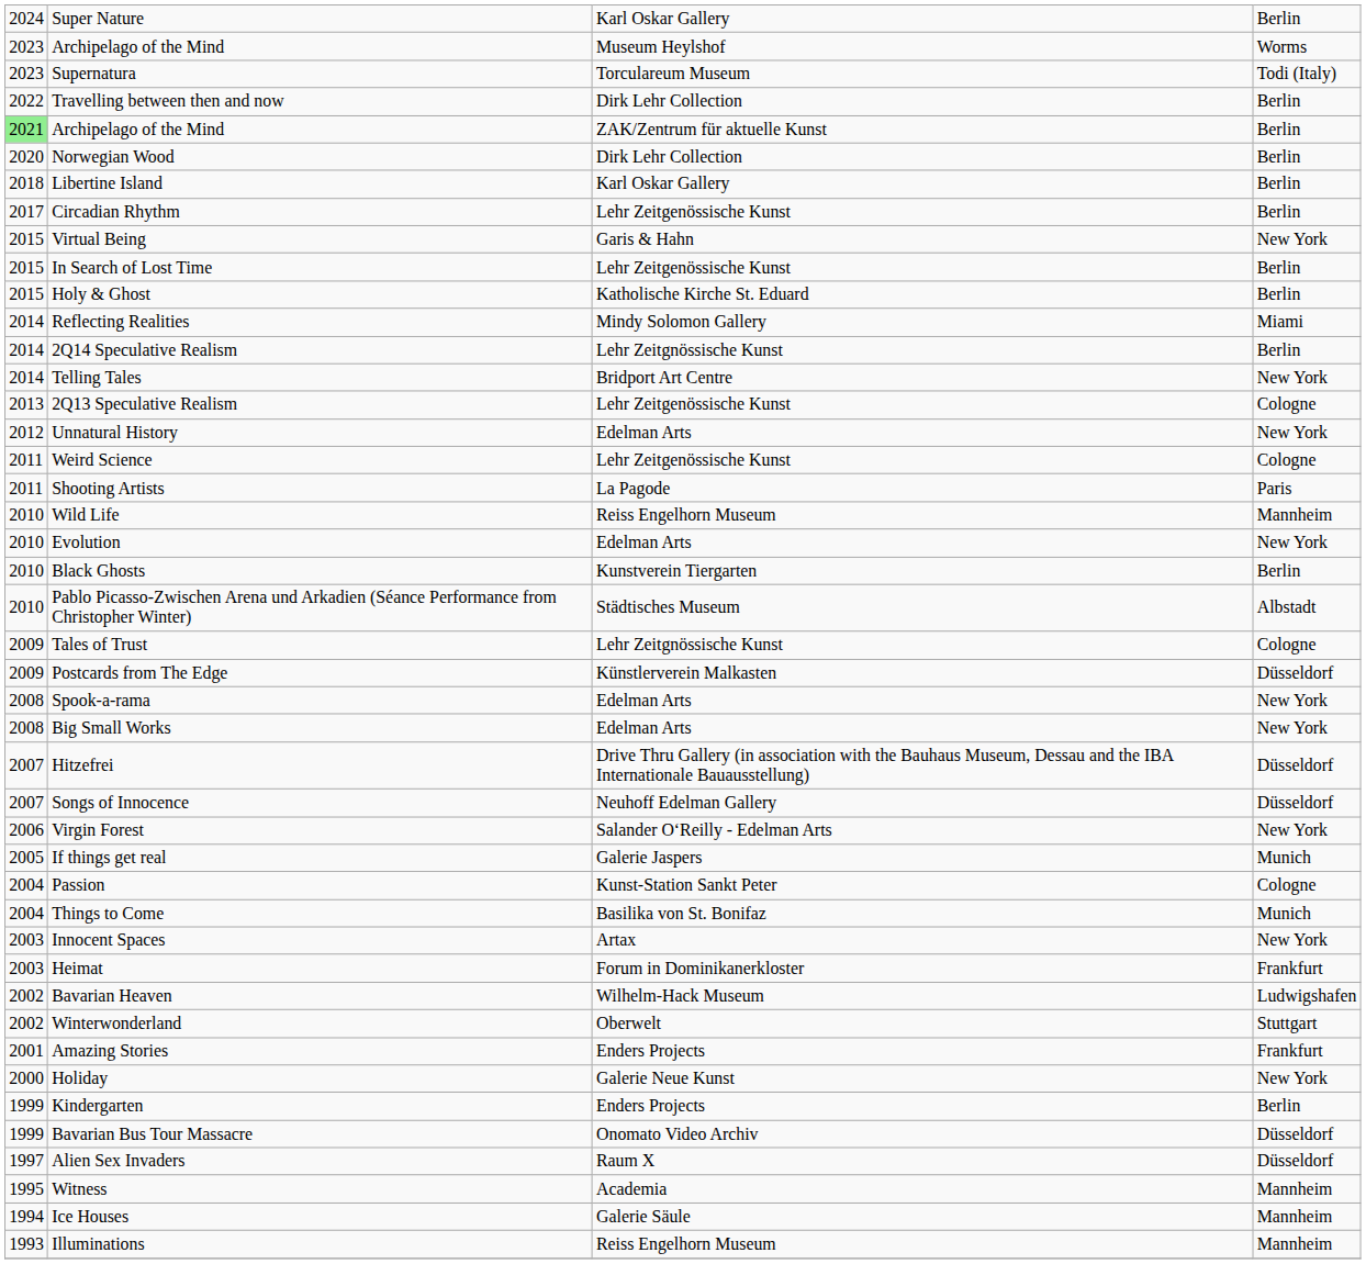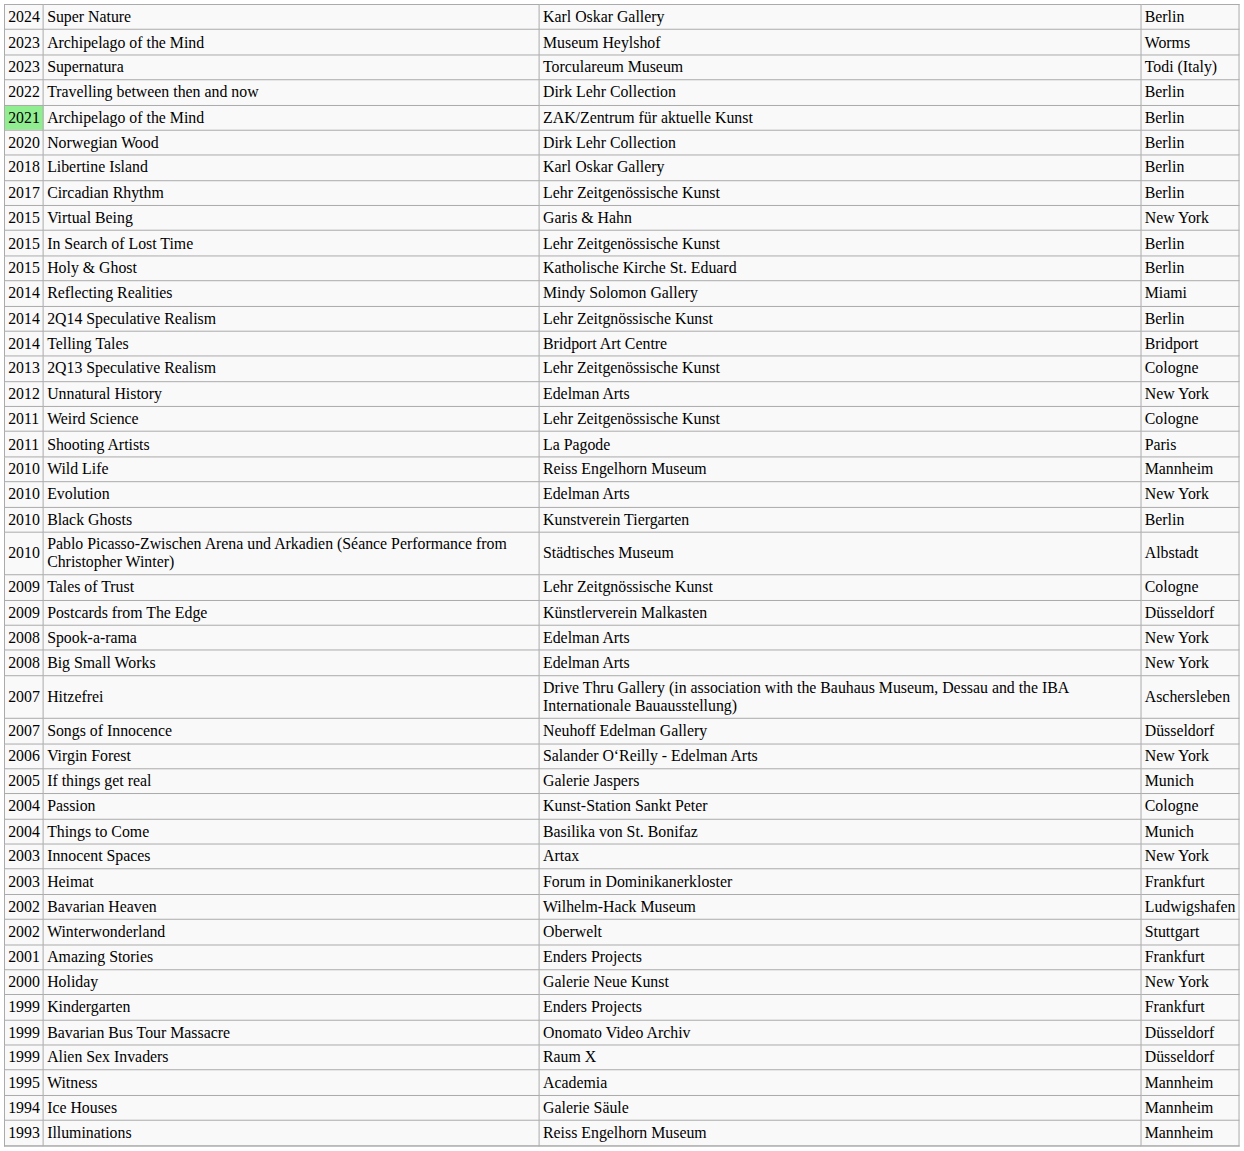 <table class="wikitable sortable">
 <tr>
 <td>2024</td>
 <td>Super Nature</td>
 <td>Karl Oskar Gallery</td>
 <td>Berlin</td>
 </tr>
 <tr>
 <td>2023</td>
 <td>Archipelago of the Mind</td>
 <td>Museum Heylshof</td>
 <td>Worms</td>
 </tr>
 <tr>
 <td>2023</td>
 <td>Supernatura</td>
 <td>Torculareum Museum</td>
 <td>Todi (Italy)</td>
 </tr>
 <tr>
 <td>2022</td>
 <td>Travelling between then and now</td>
 <td>Dirk Lehr Collection</td>
 <td>Berlin</td>
 </tr>
 <tr>
 <td style="background: lightgreen;">2021</td>
 <td>Archipelago of the Mind</td>
 <td>ZAK/Zentrum für aktuelle Kunst</td>
 <td>Berlin</td>
 </tr>
 <tr>
 <td>2020</td>
 <td>Norwegian Wood</td>
 <td>Dirk Lehr Collection</td>
 <td>Berlin</td>
 </tr>
 <tr>
 <td>2018</td>
 <td>Libertine Island</td>
 <td>Karl Oskar Gallery</td>
 <td>Berlin</td>
 </tr>
 <tr>
 <td>2017</td>
 <td>Circadian Rhythm</td>
 <td>Lehr Zeitgenössische Kunst</td>
 <td>Berlin</td>
 </tr>
 <tr>
 <td>2015</td>
 <td>Virtual Being</td>
 <td>Garis & Hahn</td>
 <td>New York</td>
 </tr>
 <tr>
 <td>2015</td>
 <td>In Search of Lost Time</td>
 <td>Lehr Zeitgenössische Kunst</td>
 <td>Berlin</td>
 </tr>
 <tr>
 <td>2015</td>
 <td>Holy & Ghost</td>
 <td>Katholische Kirche St. Eduard</td>
 <td>Berlin</td>
 </tr>
 <tr>
 <td>2014</td>
 <td>Reflecting Realities</td>
 <td>Mindy Solomon Gallery</td>
 <td>Miami</td>
 </tr>
 <tr>
 <td>2014</td>
 <td>2Q14 Speculative Realism</td>
 <td>Lehr Zeitgnössische Kunst</td>
 <td>Berlin</td>
 </tr>
 <tr>
 <td>2014</td>
 <td>Telling Tales</td>
 <td>Bridport Art Centre</td>
-<td>New York</td>
+<td>Bridport</td>
 </tr>
 <tr>
 <td>2013</td>
 <td>2Q13 Speculative Realism</td>
 <td>Lehr Zeitgenössische Kunst</td>
 <td>Cologne</td>
 </tr>
 <tr>
 <td>2012</td>
 <td>Unnatural History</td>
 <td>Edelman Arts</td>
 <td>New York</td>
 </tr>
 <tr>
 <td>2011</td>
 <td>Weird Science</td>
 <td>Lehr Zeitgenössische Kunst</td>
 <td>Cologne</td>
 </tr>
 <tr>
 <td>2011</td>
 <td>Shooting Artists</td>
 <td>La Pagode</td>
 <td>Paris</td>
 </tr>
 <tr>
 <td>2010</td>
 <td>Wild Life</td>
 <td>Reiss Engelhorn Museum</td>
 <td>Mannheim</td>
 </tr>
 <tr>
 <td>2010</td>
 <td>Evolution</td>
 <td>Edelman Arts</td>
 <td>New York</td>
 </tr>
 <tr>
 <td>2010</td>
 <td>Black Ghosts</td>
 <td>Kunstverein Tiergarten</td>
 <td>Berlin</td>
 </tr>
 <tr>
 <td>2010</td>
 <td>Pablo Picasso-Zwischen Arena und Arkadien (Séance Performance from Christopher Winter)</td>
 <td>Städtisches Museum</td>
 <td>Albstadt</td>
 </tr>
 <tr>
 <td>2009</td>
 <td>Tales of Trust</td>
 <td>Lehr Zeitgnössische Kunst</td>
 <td>Cologne</td>
 </tr>
 <tr>
 <td>2009</td>
 <td>Postcards from The Edge</td>
 <td>Künstlerverein Malkasten</td>
 <td>Düsseldorf</td>
 </tr>
 <tr>
 <td>2008</td>
 <td>Spook-a-rama</td>
 <td>Edelman Arts</td>
 <td>New York</td>
 </tr>
 <tr>
 <td>2008</td>
 <td>Big Small Works</td>
 <td>Edelman Arts</td>
 <td>New York</td>
 </tr>
 <tr>
 <td>2007</td>
 <td>Hitzefrei</td>
 <td>Drive Thru Gallery (in association with the Bauhaus Museum, Dessau and the IBA Internationale Bauausstellung)</td>
-<td>Düsseldorf</td>
+<td>Aschersleben</td>
 </tr>
 <tr>
 <td>2007</td>
 <td>Songs of Innocence</td>
 <td>Neuhoff Edelman Gallery</td>
 <td>Düsseldorf</td>
 </tr>
 <tr>
 <td>2006</td>
 <td>Virgin Forest</td>
 <td>Salander O‘Reilly - Edelman Arts</td>
 <td>New York</td>
 </tr>
 <tr>
 <td>2005</td>
 <td>If things get real</td>
 <td>Galerie Jaspers</td>
 <td>Munich</td>
 </tr>
 <tr>
 <td>2004</td>
 <td>Passion</td>
 <td>Kunst-Station Sankt Peter</td>
 <td>Cologne</td>
 </tr>
 <tr>
 <td>2004</td>
 <td>Things to Come</td>
 <td>Basilika von St. Bonifaz</td>
 <td>Munich</td>
 </tr>
 <tr>
 <td>2003</td>
 <td>Innocent Spaces</td>
 <td>Artax</td>
 <td>New York</td>
 </tr>
 <tr>
 <td>2003</td>
 <td>Heimat</td>
 <td>Forum in Dominikanerkloster</td>
 <td>Frankfurt</td>
 </tr>
 <tr>
 <td>2002</td>
 <td>Bavarian Heaven</td>
 <td>Wilhelm-Hack Museum</td>
 <td>Ludwigshafen</td>
 </tr>
 <tr>
 <td>2002</td>
 <td>Winterwonderland</td>
 <td>Oberwelt</td>
 <td>Stuttgart</td>
 </tr>
 <tr>
 <td>2001</td>
 <td>Amazing Stories</td>
 <td>Enders Projects</td>
 <td>Frankfurt</td>
 </tr>
 <tr>
 <td>2000</td>
 <td>Holiday</td>
 <td>Galerie Neue Kunst</td>
 <td>New York</td>
 </tr>
 <tr>
 <td>1999</td>
 <td>Kindergarten</td>
 <td>Enders Projects</td>
-<td>Berlin</td>
+<td>Frankfurt</td>
 </tr>
 <tr>
 <td>1999</td>
 <td>Bavarian Bus Tour Massacre</td>
 <td>Onomato Video Archiv</td>
 <td>Düsseldorf</td>
 </tr>
 <tr>
-<td>1997</td>
+<td>1999</td>
 <td>Alien Sex Invaders</td>
 <td>Raum X</td>
 <td>Düsseldorf</td>
 </tr>
 <tr>
 <td>1995</td>
 <td>Witness</td>
 <td>Academia</td>
 <td>Mannheim</td>
 </tr>
 <tr>
 <td>1994</td>
 <td>Ice Houses</td>
 <td>Galerie Säule</td>
 <td>Mannheim</td>
 </tr>
 <tr>
 <td>1993</td>
 <td>Illuminations</td>
 <td>Reiss Engelhorn Museum</td>
 <td>Mannheim</td>
 </tr>
 <tr>
 </tr>
 </table>
